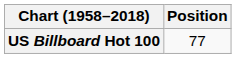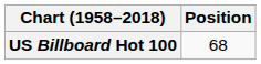 <table class="wikitable plainrowheaders" style="text-align:center">
 <tr>
 <th scope="col">Chart (1958–2018)</th>
 <th scope="col">Position</th>
 </tr>
 <tr>
 <th scope="row">US <em>Billboard</em> Hot 100</th>
-<td>77</td>
+<td>68</td>
 </tr>
 </table>
